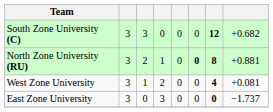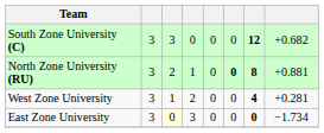 <table class="wikitable" style="text-align:center">
 <tr>
 <th style="width:175px;">Team</th>
 <th style="width:20px;"></th>
 <th style="width:20px;"></th>
 <th style="width:20px;"></th>
 <th style="width:20px;"></th>
 <th style="width:20px;"></th>
 <th style="width:20px;"></th>
 <th style="width:65px;"></th>
 </tr>
 <tr style="background:#cfc;">
 <td style="text-align:left">South Zone University<br><strong>(C)</strong></td>
 <td>3</td>
 <td>3</td>
 <td>0</td>
 <td>0</td>
 <td>0</td>
 <td><strong>12</strong></td>
 <td>+0.682</td>
 </tr>
 <tr style="background:#cfc;">
 <td style="text-align:left">North Zone University<br><strong>(RU)</strong></td>
 <td>3</td>
 <td>2</td>
 <td>1</td>
 <td>0</td>
 <td><strong>0</strong></td>
 <td><strong>8</strong></td>
 <td>+0.881</td>
 </tr>
 <tr>
 <td style="text-align:left">West Zone University</td>
 <td>3</td>
 <td>1</td>
 <td>2</td>
 <td>0</td>
 <td>0</td>
 <td><strong>4</strong></td>
-<td>+0.081</td>
+<td>+0.281</td>
 </tr>
 <tr>
 <td style="text-align:left">East Zone University</td>
 <td>3</td>
-<td>0</td>
+<td style="background: lightyellow;">0</td>
 <td>3</td>
 <td>0</td>
 <td>0</td>
 <td><strong>0</strong></td>
-<td>−1.737</td>
+<td>−1.734</td>
 </tr>
 <tr>
 </tr>
 </table>
